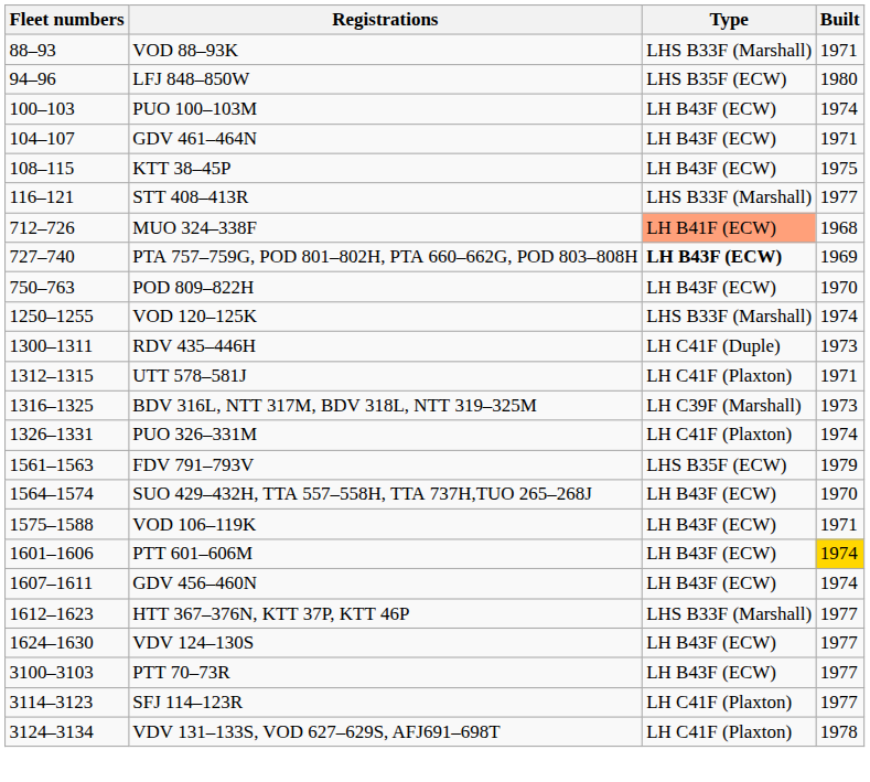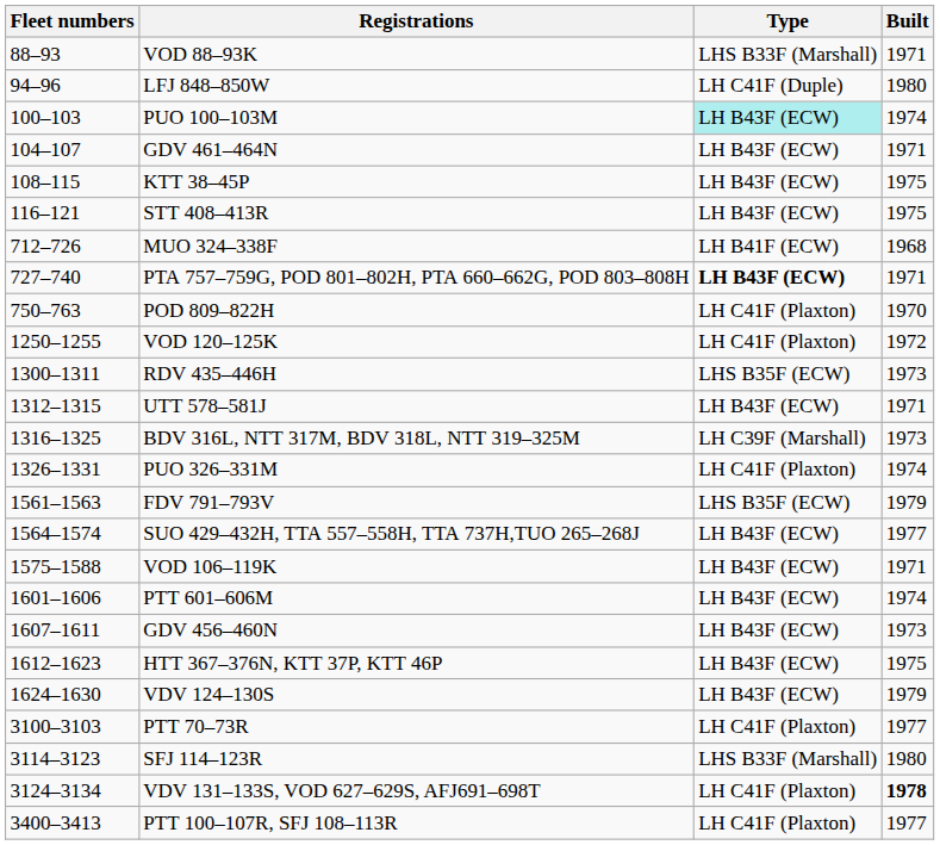 <table class="wikitable">
 <tr>
 <th>Fleet numbers</th>
 <th>Registrations</th>
 <th>Type</th>
 <th>Built</th>
 </tr>
 <tr>
 <td>88–93</td>
 <td>VOD 88–93K</td>
 <td>LHS B33F (Marshall)</td>
 <td>1971</td>
 </tr>
 <tr>
 <td>94–96</td>
 <td>LFJ 848–850W</td>
-<td>LHS B35F (ECW)</td>
+<td>LH C41F (Duple)</td>
 <td>1980</td>
 </tr>
 <tr>
 <td>100–103</td>
 <td>PUO 100–103M</td>
-<td>LH B43F (ECW)</td>
+<td style="background: paleturquoise;">LH B43F (ECW)</td>
 <td>1974</td>
 </tr>
 <tr>
 <td>104–107</td>
 <td>GDV 461–464N</td>
 <td>LH B43F (ECW)</td>
 <td>1971</td>
 </tr>
 <tr>
 <td>108–115</td>
 <td>KTT 38–45P</td>
 <td>LH B43F (ECW)</td>
 <td>1975</td>
 </tr>
 <tr>
 <td>116–121</td>
 <td>STT 408–413R</td>
-<td>LHS B33F (Marshall)</td>
-<td>1977</td>
+<td>LH B43F (ECW)</td>
+<td>1975</td>
 </tr>
 <tr>
 <td>712–726</td>
 <td>MUO 324–338F</td>
-<td style="background: lightsalmon;">LH B41F (ECW)</td>
+<td>LH B41F (ECW)</td>
 <td>1968</td>
 </tr>
 <tr>
 <td>727–740</td>
 <td>PTA 757–759G, POD 801–802H, PTA 660–662G, POD 803–808H</td>
 <td><strong>LH B43F (ECW)</strong></td>
-<td>1969</td>
+<td>1971</td>
 </tr>
 <tr>
 <td>750–763</td>
 <td>POD 809–822H</td>
-<td>LH B43F (ECW)</td>
+<td>LH C41F (Plaxton)</td>
 <td>1970</td>
 </tr>
 <tr>
 <td>1250–1255</td>
 <td>VOD 120–125K</td>
-<td>LHS B33F (Marshall)</td>
-<td>1974</td>
+<td>LH C41F (Plaxton)</td>
+<td>1972</td>
 </tr>
 <tr>
 <td>1300–1311</td>
 <td>RDV 435–446H</td>
-<td>LH C41F (Duple)</td>
+<td>LHS B35F (ECW)</td>
 <td>1973</td>
 </tr>
 <tr>
 <td>1312–1315</td>
 <td>UTT 578–581J</td>
-<td>LH C41F (Plaxton)</td>
+<td>LH B43F (ECW)</td>
 <td>1971</td>
 </tr>
 <tr>
 <td>1316–1325</td>
 <td>BDV 316L, NTT 317M, BDV 318L, NTT 319–325M</td>
 <td>LH C39F (Marshall)</td>
 <td>1973</td>
 </tr>
 <tr>
 <td>1326–1331</td>
 <td>PUO 326–331M</td>
 <td>LH C41F (Plaxton)</td>
 <td>1974</td>
 </tr>
 <tr>
 <td>1561–1563</td>
 <td>FDV 791–793V</td>
 <td>LHS B35F (ECW)</td>
 <td>1979</td>
 </tr>
 <tr>
 <td>1564–1574</td>
 <td>SUO 429–432H, TTA 557–558H, TTA 737H,TUO 265–268J</td>
 <td>LH B43F (ECW)</td>
-<td>1970</td>
+<td>1977</td>
 </tr>
 <tr>
 <td>1575–1588</td>
 <td>VOD 106–119K</td>
 <td>LH B43F (ECW)</td>
 <td>1971</td>
 </tr>
 <tr>
 <td>1601–1606</td>
 <td>PTT 601–606M</td>
 <td>LH B43F (ECW)</td>
-<td style="background: gold;">1974</td>
+<td>1974</td>
 </tr>
 <tr>
 <td>1607–1611</td>
 <td>GDV 456–460N</td>
 <td>LH B43F (ECW)</td>
-<td>1974</td>
+<td>1973</td>
 </tr>
 <tr>
 <td>1612–1623</td>
 <td>HTT 367–376N, KTT 37P, KTT 46P</td>
-<td>LHS B33F (Marshall)</td>
-<td>1977</td>
+<td>LH B43F (ECW)</td>
+<td>1975</td>
 </tr>
 <tr>
 <td>1624–1630</td>
 <td>VDV 124–130S</td>
 <td>LH B43F (ECW)</td>
-<td>1977</td>
+<td>1979</td>
 </tr>
 <tr>
 <td>3100–3103</td>
 <td>PTT 70–73R</td>
-<td>LH B43F (ECW)</td>
+<td>LH C41F (Plaxton)</td>
 <td>1977</td>
 </tr>
 <tr>
 <td>3114–3123</td>
 <td>SFJ 114–123R</td>
-<td>LH C41F (Plaxton)</td>
-<td>1977</td>
+<td>LHS B33F (Marshall)</td>
+<td>1980</td>
 </tr>
 <tr>
 <td>3124–3134</td>
 <td>VDV 131–133S, VOD 627–629S, AFJ691–698T</td>
 <td>LH C41F (Plaxton)</td>
-<td>1978</td>
+<td><strong>1978</strong></td>
+</tr>
+<tr>
+<td>3400–3413</td>
+<td>PTT 100–107R, SFJ 108–113R</td>
+<td>LH C41F (Plaxton)</td>
+<td>1977</td>
 </tr>
 </table>
